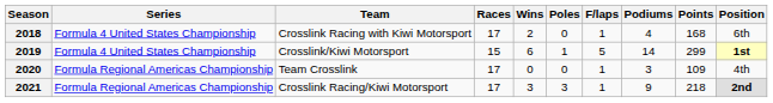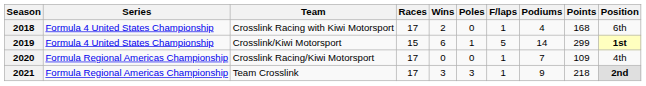 <table class="wikitable" style="font-size: 90%; text-align:center">
 <tr>
 <th>Season</th>
 <th>Series</th>
 <th>Team</th>
 <th>Races</th>
 <th>Wins</th>
 <th>Poles</th>
 <th>F/laps</th>
 <th>Podiums</th>
 <th>Points</th>
 <th>Position</th>
 </tr>
 <tr>
 <th>2018</th>
 <td align=left><a href='#'>Formula 4 United States Championship</a></td>
 <td align=left>Crosslink Racing with Kiwi Motorsport</td>
 <td>17</td>
 <td>2</td>
 <td>0</td>
 <td>1</td>
 <td>4</td>
 <td>168</td>
 <td>6th</td>
 </tr>
 <tr>
 <th>2019</th>
 <td align=left><a href='#'>Formula 4 United States Championship</a></td>
 <td align=left>Crosslink/Kiwi Motorsport</td>
 <td>15</td>
 <td>6</td>
 <td>1</td>
 <td>5</td>
 <td>14</td>
 <td>299</td>
 <td style="background:#FFFFBF;"><strong>1st</strong></td>
 </tr>
 <tr>
 <th>2020</th>
 <td align=left><a href='#'>Formula Regional Americas Championship</a></td>
-<td align=left>Team Crosslink</td>
+<td align=left>Crosslink Racing/Kiwi Motorsport</td>
 <td>17</td>
 <td>0</td>
 <td>0</td>
 <td>1</td>
-<td>3</td>
+<td>7</td>
 <td>109</td>
 <td>4th</td>
 </tr>
 <tr>
 <th>2021</th>
 <td align=left><a href='#'>Formula Regional Americas Championship</a></td>
-<td align=left>Crosslink Racing/Kiwi Motorsport</td>
+<td align=left>Team Crosslink</td>
 <td>17</td>
 <td>3</td>
 <td>3</td>
 <td>1</td>
 <td>9</td>
 <td>218</td>
 <td style="background:#DFDFDF;"><strong>2nd</strong></td>
 </tr>
 </table>
